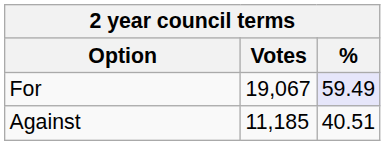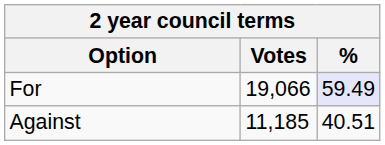 <table class="wikitable">
 <tr>
 <th colspan="3">2 year council terms</th>
 </tr>
 <tr>
 <th style="width: 170px">Option</th>
 <th style="width: 50px">Votes</th>
 <th style="width: 40px">%</th>
 </tr>
 <tr>
 <td>For</td>
-<td>19,067</td>
+<td>19,066</td>
 <td style="background: lavender;">59.49</td>
 </tr>
 <tr>
 <td>Against</td>
 <td>11,185</td>
 <td>40.51</td>
 </tr>
 </table>
